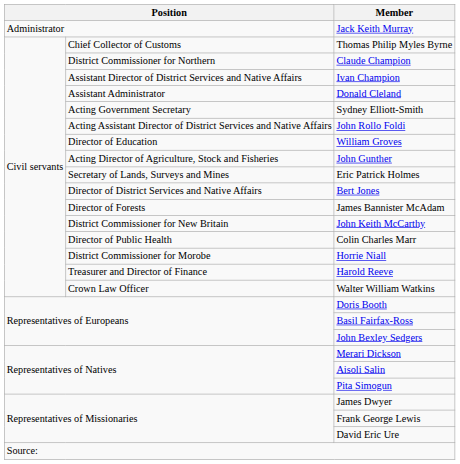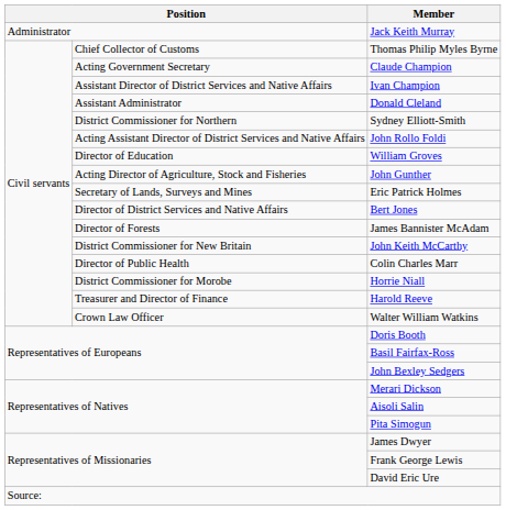 <table class=wikitable>
 <tr>
 <th colspan=2>Position</th>
 <th>Member</th>
 </tr>
 <tr>
 <td colspan=2>Administrator</td>
 <td><a href='#'>Jack Keith Murray</a></td>
 </tr>
 <tr>
 <td rowspan=16>Civil servants</td>
 <td>Chief Collector of Customs</td>
 <td>Thomas Philip Myles Byrne</td>
 </tr>
 <tr>
-<td>District Commissioner for Northern</td>
+<td>Acting Government Secretary</td>
 <td><a href='#'>Claude Champion</a></td>
 </tr>
 <tr>
 <td>Assistant Director of District Services and Native Affairs</td>
 <td><a href='#'>Ivan Champion</a></td>
 </tr>
 <tr>
 <td>Assistant Administrator</td>
 <td><a href='#'>Donald Cleland</a></td>
 </tr>
 <tr>
-<td>Acting Government Secretary</td>
+<td>District Commissioner for Northern</td>
 <td>Sydney Elliott-Smith</td>
 </tr>
 <tr>
 <td>Acting Assistant Director of District Services and Native Affairs</td>
 <td><a href='#'>John Rollo Foldi</a></td>
 </tr>
 <tr>
 <td>Director of Education</td>
 <td><a href='#'>William Groves</a></td>
 </tr>
 <tr>
 <td>Acting Director of Agriculture, Stock and Fisheries</td>
 <td><a href='#'>John Gunther</a></td>
 </tr>
 <tr>
 <td>Secretary of Lands, Surveys and Mines</td>
 <td>Eric Patrick Holmes</td>
 </tr>
 <tr>
 <td>Director of District Services and Native Affairs</td>
 <td><a href='#'>Bert Jones</a></td>
 </tr>
 <tr>
 <td>Director of Forests</td>
 <td>James Bannister McAdam</td>
 </tr>
 <tr>
 <td>District Commissioner for New Britain</td>
 <td><a href='#'>John Keith McCarthy</a></td>
 </tr>
 <tr>
 <td>Director of Public Health</td>
 <td>Colin Charles Marr</td>
 </tr>
 <tr>
 <td>District Commissioner for Morobe</td>
 <td><a href='#'>Horrie Niall</a></td>
 </tr>
 <tr>
 <td>Treasurer and Director of Finance</td>
 <td><a href='#'>Harold Reeve</a></td>
 </tr>
 <tr>
 <td>Crown Law Officer</td>
 <td>Walter William Watkins</td>
 </tr>
 <tr>
 <td colspan=2 rowspan=3>Representatives of Europeans</td>
 <td><a href='#'>Doris Booth</a></td>
 </tr>
 <tr>
 <td><a href='#'>Basil Fairfax-Ross</a></td>
 </tr>
 <tr>
 <td><a href='#'>John Bexley Sedgers</a></td>
 </tr>
 <tr>
 <td colspan=2 rowspan=3>Representatives of Natives</td>
 <td><a href='#'>Merari Dickson</a></td>
 </tr>
 <tr>
 <td><a href='#'>Aisoli Salin</a></td>
 </tr>
 <tr>
 <td><a href='#'>Pita Simogun</a></td>
 </tr>
 <tr>
 <td colspan=2 rowspan=3>Representatives of Missionaries</td>
 <td>James Dwyer</td>
 </tr>
 <tr>
 <td>Frank George Lewis</td>
 </tr>
 <tr>
 <td>David Eric Ure</td>
 </tr>
 <tr>
 <td colspan=3>Source: </td>
 </tr>
 </table>
